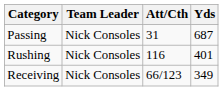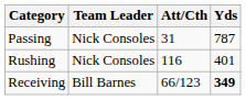 <table class="wikitable">
 <tr>
 <th>Category</th>
 <th>Team Leader</th>
 <th>Att/Cth</th>
 <th>Yds</th>
 </tr>
 <tr style="background: ##ddffdd;">
 <td>Passing</td>
 <td>Nick Consoles</td>
 <td>31</td>
-<td>687</td>
+<td>787</td>
 </tr>
 <tr style="background: ##ffdddd;">
 <td>Rushing</td>
 <td>Nick Consoles</td>
 <td>116</td>
 <td>401</td>
 </tr>
 <tr style="background: ##ddffdd;">
 <td>Receiving</td>
-<td>Nick Consoles</td>
+<td>Bill Barnes</td>
 <td>66/123</td>
-<td>349</td>
+<td><strong>349</strong></td>
 </tr>
 </table>
